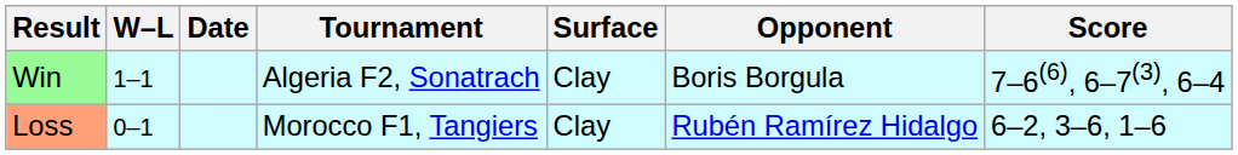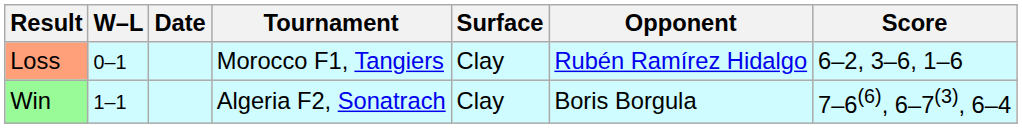 <table class="sortable wikitable">
 <tr>
 <th>Result</th>
 <th class="unsortable">W–L</th>
 <th>Date</th>
 <th>Tournament</th>
 <th>Surface</th>
 <th>Opponent</th>
 <th class="unsortable">Score</th>
 </tr>
 <tr style="background:#cffcff;">
+<td style="background:#ffa07a;">Loss</td>
+<td><small>0–1</small></td>
+<td></td>
+<td>Morocco F1, <a href='#'>Tangiers</a></td>
+<td>Clay</td>
+<td> <a href='#'>Rubén Ramírez Hidalgo</a></td>
+<td>6–2, 3–6, 1–6</td>
+</tr>
+<tr style="background:#cffcff;">
 <td style="background:#98fb98;">Win</td>
 <td><small>1–1</small></td>
 <td></td>
 <td>Algeria F2, <a href='#'>Sonatrach</a></td>
 <td>Clay</td>
 <td> Boris Borgula</td>
 <td>7–6<sup>(6)</sup>, 6–7<sup>(3)</sup>, 6–4</td>
 </tr>
-<tr style="background:#cffcff;">
-<td style="background:#ffa07a;">Loss</td>
-<td><small>0–1</small></td>
-<td></td>
-<td>Morocco F1, <a href='#'>Tangiers</a></td>
-<td>Clay</td>
-<td> <a href='#'>Rubén Ramírez Hidalgo</a></td>
-<td>6–2, 3–6, 1–6</td>
-</tr>
 </table>
